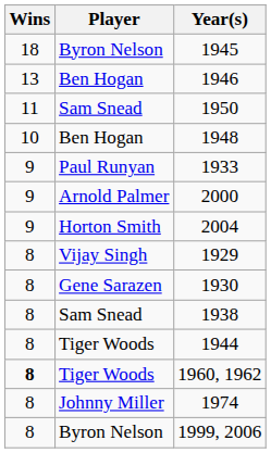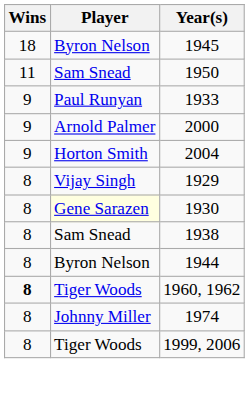 <table class=wikitable>
 <tr>
 <th>Wins</th>
 <th>Player</th>
 <th>Year(s)</th>
 </tr>
 <tr>
 <td align=center>18</td>
 <td> <a href='#'>Byron Nelson</a></td>
 <td align=center>1945</td>
 </tr>
 <tr>
-<td align=center>13</td>
-<td> <a href='#'>Ben Hogan</a></td>
-<td align=center>1946</td>
-</tr>
-<tr>
 <td align=center>11</td>
 <td> <a href='#'>Sam Snead</a></td>
 <td align=center>1950</td>
-</tr>
-<tr>
-<td align=center>10</td>
-<td> Ben Hogan</td>
-<td align=center>1948</td>
 </tr>
 <tr>
 <td align=center>9</td>
 <td> <a href='#'>Paul Runyan</a></td>
 <td align=center>1933</td>
 </tr>
 <tr>
 <td align=center>9</td>
 <td> <a href='#'>Arnold Palmer</a></td>
 <td align=center>2000</td>
 </tr>
 <tr>
 <td align=center>9</td>
 <td> <a href='#'>Horton Smith</a></td>
 <td align=center>2004</td>
 </tr>
 <tr>
 <td align=center>8</td>
 <td> <a href='#'>Vijay Singh</a></td>
 <td align=center>1929</td>
 </tr>
 <tr>
 <td align=center>8</td>
-<td> <a href='#'>Gene Sarazen</a></td>
+<td style="background: lightyellow;"> <a href='#'>Gene Sarazen</a></td>
 <td align=center>1930</td>
 </tr>
 <tr>
 <td align=center>8</td>
 <td> Sam Snead</td>
 <td align=center>1938</td>
 </tr>
 <tr>
 <td align=center>8</td>
-<td> Tiger Woods</td>
+<td> Byron Nelson</td>
 <td align=center>1944</td>
 </tr>
 <tr>
 <td align=center><strong>8</strong></td>
 <td> <a href='#'>Tiger Woods</a></td>
 <td align=center>1960, 1962</td>
 </tr>
 <tr>
 <td align=center>8</td>
 <td> <a href='#'>Johnny Miller</a></td>
 <td align=center>1974</td>
 </tr>
 <tr>
 <td align=center>8</td>
-<td> Byron Nelson</td>
+<td> Tiger Woods</td>
 <td align=center>1999, 2006</td>
 </tr>
 </table>
